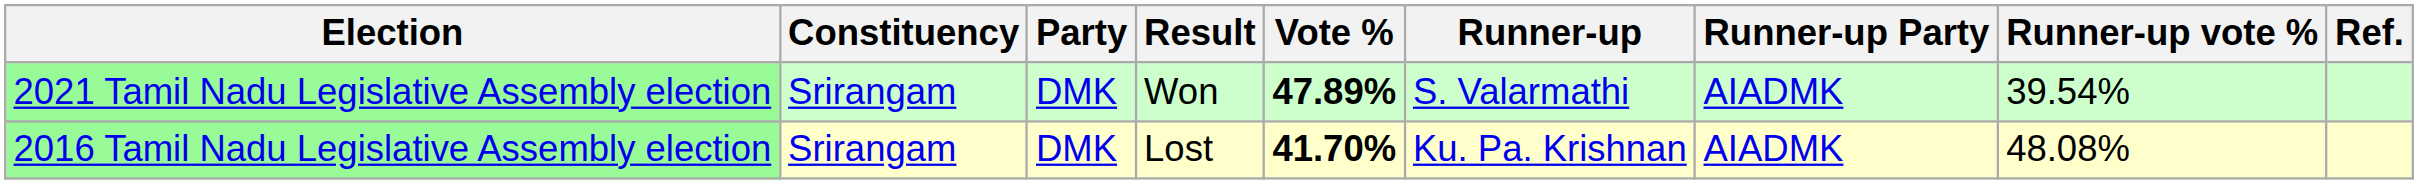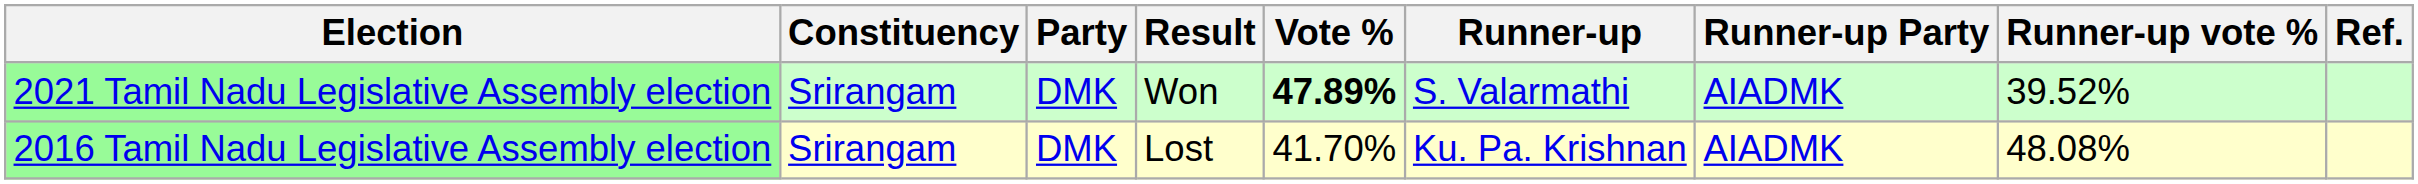 <table class="wikitable">
 <tr>
 <th>Election</th>
 <th>Constituency</th>
 <th>Party</th>
 <th>Result</th>
 <th>Vote %</th>
 <th>Runner-up</th>
 <th>Runner-up Party</th>
 <th>Runner-up vote %</th>
 <th>Ref.</th>
 </tr>
 <tr style="background:#cfc;">
 <td bgcolor=#98FB98><a href='#'>2021 Tamil Nadu Legislative Assembly election</a></td>
 <td><a href='#'>Srirangam</a></td>
 <td><a href='#'>DMK</a></td>
 <td>Won</td>
 <td><strong>47.89%</strong></td>
 <td><a href='#'>S. Valarmathi</a></td>
 <td><a href='#'>AIADMK</a></td>
-<td>39.54%</td>
+<td>39.52%</td>
 <td></td>
 </tr>
 <tr style="background:#ffc;">
 <td bgcolor=#98FB98><a href='#'>2016 Tamil Nadu Legislative Assembly election</a></td>
 <td><a href='#'>Srirangam</a></td>
 <td><a href='#'>DMK</a></td>
 <td>Lost</td>
-<td><strong>41.70%</strong></td>
+<td>41.70%</td>
 <td><a href='#'>Ku. Pa. Krishnan</a></td>
 <td><a href='#'>AIADMK</a></td>
 <td>48.08%</td>
 <td></td>
 </tr>
 </table>
